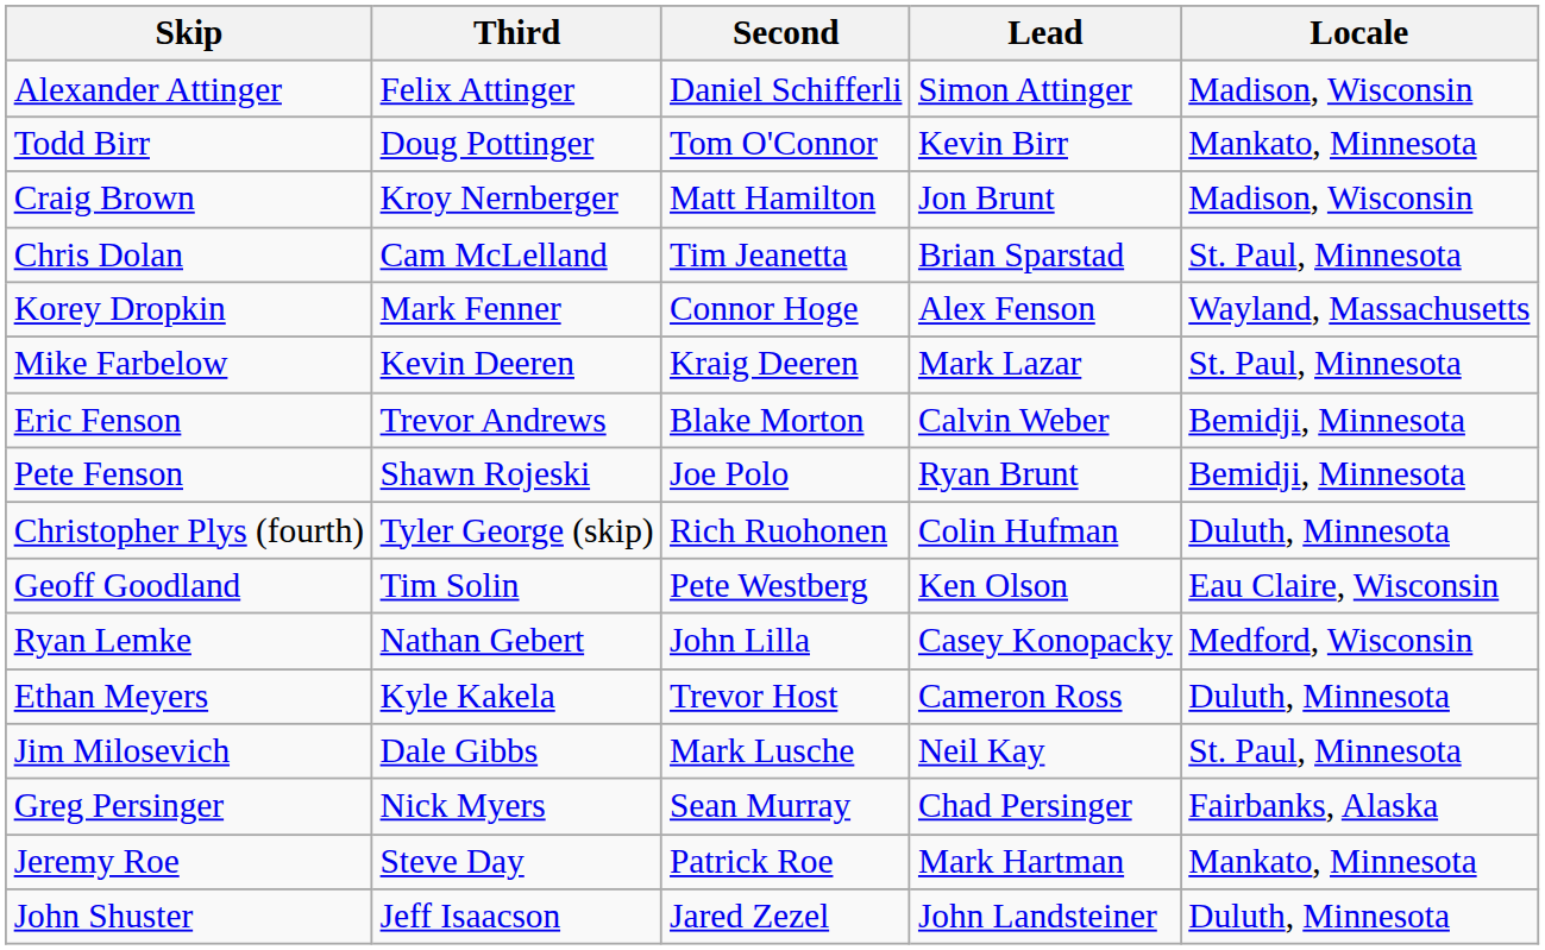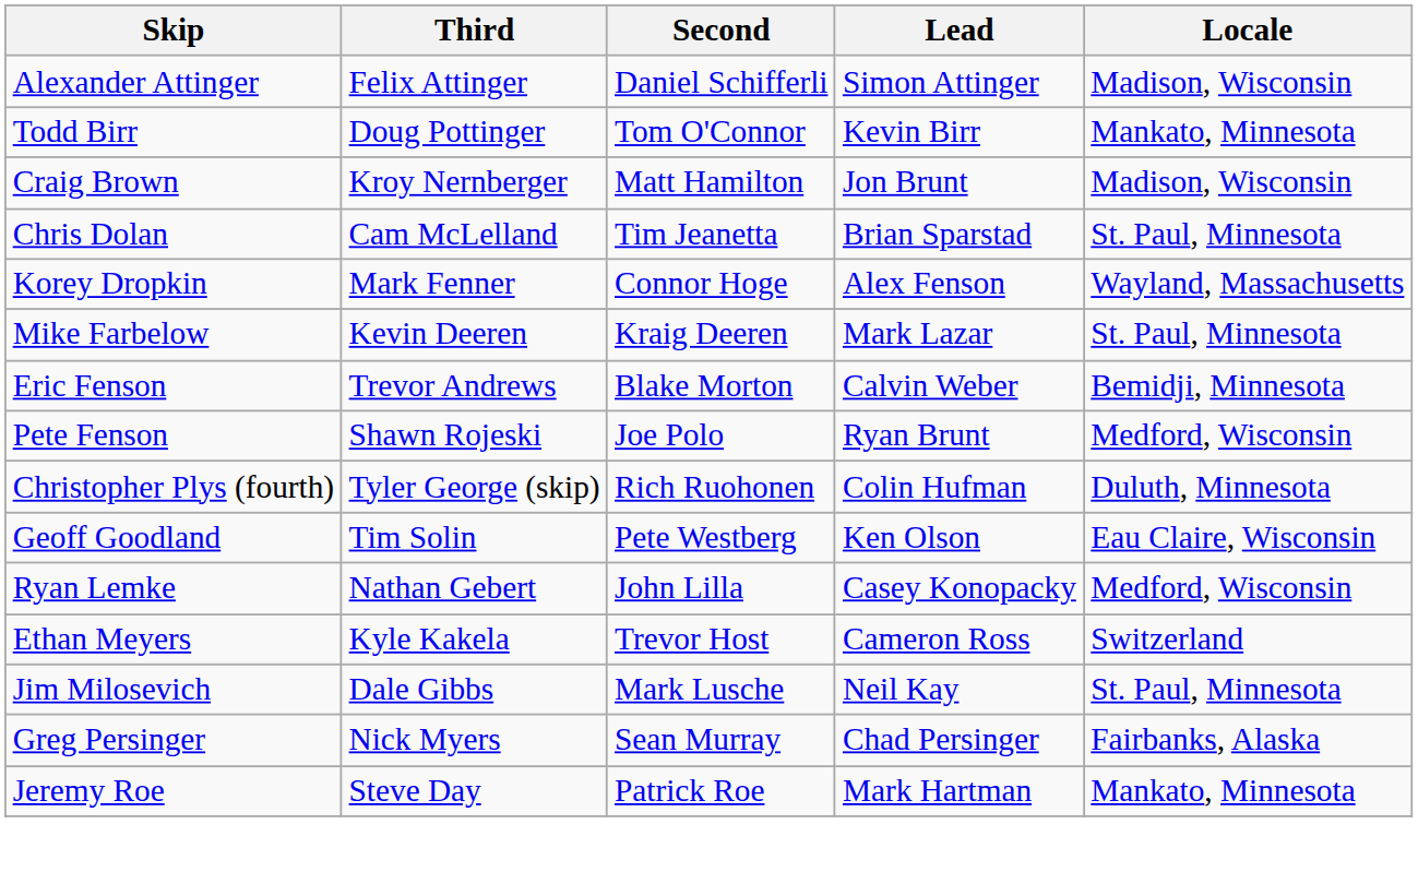 <table class=wikitable>
 <tr>
 <th>Skip</th>
 <th>Third</th>
 <th>Second</th>
 <th>Lead</th>
 <th>Locale</th>
 </tr>
 <tr>
 <td><a href='#'>Alexander Attinger</a></td>
 <td><a href='#'>Felix Attinger</a></td>
 <td><a href='#'>Daniel Schifferli</a></td>
 <td><a href='#'>Simon Attinger</a></td>
 <td> <a href='#'>Madison</a>, <a href='#'>Wisconsin</a></td>
 </tr>
 <tr>
 <td><a href='#'>Todd Birr</a></td>
 <td><a href='#'>Doug Pottinger</a></td>
 <td><a href='#'>Tom O'Connor</a></td>
 <td><a href='#'>Kevin Birr</a></td>
 <td> <a href='#'>Mankato</a>, <a href='#'>Minnesota</a></td>
 </tr>
 <tr>
 <td><a href='#'>Craig Brown</a></td>
 <td><a href='#'>Kroy Nernberger</a></td>
 <td><a href='#'>Matt Hamilton</a></td>
 <td><a href='#'>Jon Brunt</a></td>
 <td> <a href='#'>Madison</a>, <a href='#'>Wisconsin</a></td>
 </tr>
 <tr>
 <td><a href='#'>Chris Dolan</a></td>
 <td><a href='#'>Cam McLelland</a></td>
 <td><a href='#'>Tim Jeanetta</a></td>
 <td><a href='#'>Brian Sparstad</a></td>
 <td> <a href='#'>St. Paul</a>, <a href='#'>Minnesota</a></td>
 </tr>
 <tr>
 <td><a href='#'>Korey Dropkin</a></td>
 <td><a href='#'>Mark Fenner</a></td>
 <td><a href='#'>Connor Hoge</a></td>
 <td><a href='#'>Alex Fenson</a></td>
 <td> <a href='#'>Wayland</a>, <a href='#'>Massachusetts</a></td>
 </tr>
 <tr>
 <td><a href='#'>Mike Farbelow</a></td>
 <td><a href='#'>Kevin Deeren</a></td>
 <td><a href='#'>Kraig Deeren</a></td>
 <td><a href='#'>Mark Lazar</a></td>
 <td> <a href='#'>St. Paul</a>, <a href='#'>Minnesota</a></td>
 </tr>
 <tr>
 <td><a href='#'>Eric Fenson</a></td>
 <td><a href='#'>Trevor Andrews</a></td>
 <td><a href='#'>Blake Morton</a></td>
 <td><a href='#'>Calvin Weber</a></td>
 <td> <a href='#'>Bemidji</a>, <a href='#'>Minnesota</a></td>
 </tr>
 <tr>
 <td><a href='#'>Pete Fenson</a></td>
 <td><a href='#'>Shawn Rojeski</a></td>
 <td><a href='#'>Joe Polo</a></td>
 <td><a href='#'>Ryan Brunt</a></td>
-<td> <a href='#'>Bemidji</a>, <a href='#'>Minnesota</a></td>
+<td> <a href='#'>Medford</a>, <a href='#'>Wisconsin</a></td>
 </tr>
 <tr>
 <td><a href='#'>Christopher Plys</a> (fourth)</td>
 <td><a href='#'>Tyler George</a> (skip)</td>
 <td><a href='#'>Rich Ruohonen</a></td>
 <td><a href='#'>Colin Hufman</a></td>
 <td> <a href='#'>Duluth</a>, <a href='#'>Minnesota</a></td>
 </tr>
 <tr>
 <td><a href='#'>Geoff Goodland</a></td>
 <td><a href='#'>Tim Solin</a></td>
 <td><a href='#'>Pete Westberg</a></td>
 <td><a href='#'>Ken Olson</a></td>
 <td> <a href='#'>Eau Claire</a>, <a href='#'>Wisconsin</a></td>
 </tr>
 <tr>
 <td><a href='#'>Ryan Lemke</a></td>
 <td><a href='#'>Nathan Gebert</a></td>
 <td><a href='#'>John Lilla</a></td>
 <td><a href='#'>Casey Konopacky</a></td>
 <td> <a href='#'>Medford</a>, <a href='#'>Wisconsin</a></td>
 </tr>
 <tr>
 <td><a href='#'>Ethan Meyers</a></td>
 <td><a href='#'>Kyle Kakela</a></td>
 <td><a href='#'>Trevor Host</a></td>
 <td><a href='#'>Cameron Ross</a></td>
-<td> <a href='#'>Duluth</a>, <a href='#'>Minnesota</a></td>
+<td> <a href='#'>Switzerland</a></td>
 </tr>
 <tr>
 <td><a href='#'>Jim Milosevich</a></td>
 <td><a href='#'>Dale Gibbs</a></td>
 <td><a href='#'>Mark Lusche</a></td>
 <td><a href='#'>Neil Kay</a></td>
 <td> <a href='#'>St. Paul</a>, <a href='#'>Minnesota</a></td>
 </tr>
 <tr>
 <td><a href='#'>Greg Persinger</a></td>
 <td><a href='#'>Nick Myers</a></td>
 <td><a href='#'>Sean Murray</a></td>
 <td><a href='#'>Chad Persinger</a></td>
 <td> <a href='#'>Fairbanks</a>, <a href='#'>Alaska</a></td>
 </tr>
 <tr>
 <td><a href='#'>Jeremy Roe</a></td>
 <td><a href='#'>Steve Day</a></td>
 <td><a href='#'>Patrick Roe</a></td>
 <td><a href='#'>Mark Hartman</a></td>
 <td> <a href='#'>Mankato</a>, <a href='#'>Minnesota</a></td>
 </tr>
-<tr>
-<td><a href='#'>John Shuster</a></td>
-<td><a href='#'>Jeff Isaacson</a></td>
-<td><a href='#'>Jared Zezel</a></td>
-<td><a href='#'>John Landsteiner</a></td>
-<td> <a href='#'>Duluth</a>, <a href='#'>Minnesota</a></td>
-</tr>
 </table>
